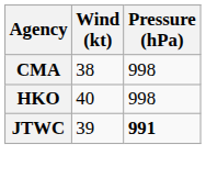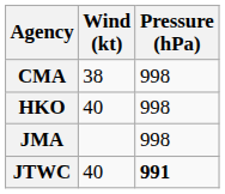 <table class="wikitable floatleft">
 <tr>
 <th>Agency</th>
 <th>Wind<br>(kt)</th>
 <th>Pressure<br>(hPa)</th>
 </tr>
 <tr>
 <th>CMA</th>
 <td>38</td>
 <td>998</td>
 </tr>
 <tr>
 <th>HKO</th>
 <td>40</td>
 <td>998</td>
 </tr>
 <tr>
+<th>JMA</th>
+<td></td>
+<td>998</td>
+</tr>
+<tr>
 <th>JTWC</th>
-<td>39</td>
+<td>40</td>
 <td><strong>991</strong></td>
 </tr>
 </table>
